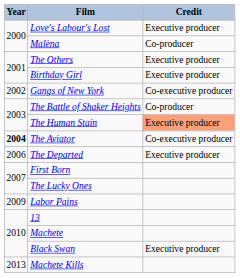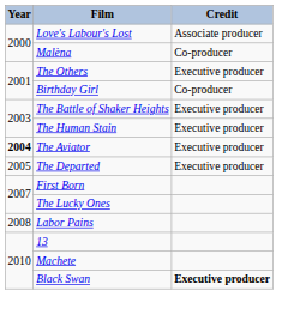 <table class="wikitable" style="font-size:95%;">
 <tr>
 <th style="background:#B0C4DE;">Year</th>
 <th style="background:#B0C4DE;">Film</th>
 <th style="background:#B0C4DE;">Credit</th>
 </tr>
 <tr>
 <td rowspan=2>2000</td>
 <td><em><a href='#'>Love's Labour's Lost</a></em></td>
-<td>Executive producer</td>
+<td>Associate producer</td>
 </tr>
 <tr>
 <td><em><a href='#'>Malèna</a></em></td>
 <td>Co-producer</td>
 </tr>
 <tr>
 <td rowspan=2>2001</td>
 <td><em><a href='#'>The Others</a></em></td>
 <td>Executive producer</td>
 </tr>
 <tr>
 <td><em><a href='#'>Birthday Girl</a></em></td>
-<td>Executive producer</td>
-</tr>
-<tr>
-<td>2002</td>
-<td><em><a href='#'>Gangs of New York</a></em></td>
-<td>Co-executive producer</td>
+<td>Co-producer</td>
 </tr>
 <tr>
 <td rowspan=2>2003</td>
 <td><em><a href='#'>The Battle of Shaker Heights</a></em></td>
-<td>Co-producer</td>
+<td>Executive producer</td>
 </tr>
 <tr>
 <td><em><a href='#'>The Human Stain</a></em></td>
-<td style="background: lightsalmon;">Executive producer</td>
+<td>Executive producer</td>
 </tr>
 <tr>
 <td><strong>2004</strong></td>
 <td><em><a href='#'>The Aviator</a></em></td>
-<td>Co-executive producer</td>
+<td>Executive producer</td>
 </tr>
 <tr>
-<td>2006</td>
+<td>2005</td>
 <td><em><a href='#'>The Departed</a></em></td>
 <td>Executive producer</td>
 </tr>
 <tr>
 <td rowspan=2>2007</td>
 <td><em><a href='#'>First Born</a></em></td>
 <td></td>
 </tr>
 <tr>
 <td><em><a href='#'>The Lucky Ones</a></em></td>
 <td></td>
 </tr>
 <tr>
-<td>2009</td>
+<td>2008</td>
 <td><em><a href='#'>Labor Pains</a></em></td>
 <td></td>
 </tr>
 <tr>
 <td rowspan=3>2010</td>
 <td><em><a href='#'>13</a></em></td>
 <td></td>
 </tr>
 <tr>
 <td><em><a href='#'>Machete</a></em></td>
 <td></td>
 </tr>
 <tr>
 <td><em><a href='#'>Black Swan</a></em></td>
-<td>Executive producer</td>
-</tr>
-<tr>
-<td>2013</td>
-<td><em><a href='#'>Machete Kills</a></em></td>
-<td></td>
+<td><strong>Executive producer</strong></td>
 </tr>
 </table>
